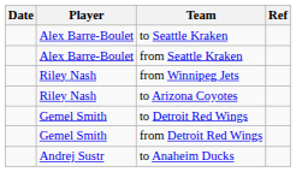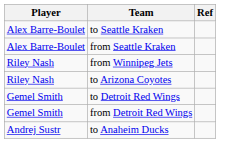 <table class="wikitable">
 <tr>
-<th>Date</th>
 <th>Player</th>
 <th>Team</th>
 <th>Ref</th>
 </tr>
 <tr>
-<td></td>
 <td><a href='#'>Alex Barre-Boulet</a></td>
 <td>to <a href='#'>Seattle Kraken</a></td>
 <td></td>
 </tr>
 <tr>
-<td></td>
 <td><a href='#'>Alex Barre-Boulet</a></td>
 <td>from <a href='#'>Seattle Kraken</a></td>
 <td></td>
 </tr>
 <tr>
-<td></td>
 <td><a href='#'>Riley Nash</a></td>
 <td>from <a href='#'>Winnipeg Jets</a></td>
 <td></td>
 </tr>
 <tr>
-<td></td>
 <td><a href='#'>Riley Nash</a></td>
 <td>to <a href='#'>Arizona Coyotes</a></td>
 <td></td>
 </tr>
 <tr>
-<td></td>
 <td><a href='#'>Gemel Smith</a></td>
 <td>to <a href='#'>Detroit Red Wings</a></td>
 <td></td>
 </tr>
 <tr>
-<td></td>
 <td><a href='#'>Gemel Smith</a></td>
 <td>from <a href='#'>Detroit Red Wings</a></td>
 <td></td>
 </tr>
 <tr>
-<td></td>
 <td><a href='#'>Andrej Sustr</a></td>
 <td>to <a href='#'>Anaheim Ducks</a></td>
 <td></td>
 </tr>
 </table>
